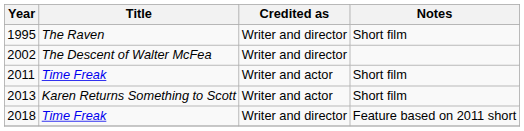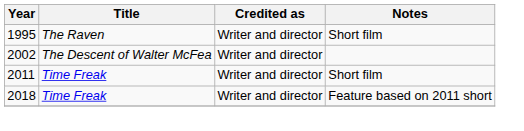 <table class="wikitable">
 <tr style="background:#ccc; text-align:center;">
 <th scope="col">Year</th>
 <th scope="col">Title</th>
 <th scope="col">Credited as</th>
 <th scope="col">Notes</th>
 </tr>
 <tr>
 <td>1995</td>
 <td><em>The Raven</em></td>
 <td>Writer and director</td>
 <td>Short film</td>
 </tr>
 <tr>
 <td>2002</td>
 <td><em>The Descent of Walter McFea</em></td>
 <td>Writer and director</td>
 <td></td>
 </tr>
 <tr>
 <td>2011</td>
 <td><em><a href='#'>Time Freak</a></em></td>
-<td>Writer and actor</td>
-<td>Short film</td>
-</tr>
-<tr>
-<td>2013</td>
-<td><em>Karen Returns Something to Scott</em></td>
-<td>Writer and actor</td>
+<td>Writer and director</td>
 <td>Short film</td>
 </tr>
 <tr>
 <td>2018</td>
 <td><em><a href='#'>Time Freak</a></em></td>
 <td>Writer and director</td>
 <td>Feature based on 2011 short</td>
 </tr>
 <tr>
 </tr>
 </table>
